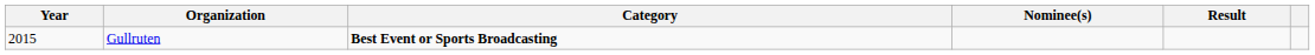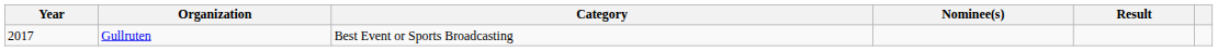 <table class="wikitable" width="75%">
 <tr>
 <th>Year</th>
 <th>Organization</th>
 <th>Category</th>
 <th>Nominee(s)</th>
 <th>Result</th>
 <th></th>
 </tr>
 <tr>
-<td>2015</td>
+<td>2017</td>
 <td><a href='#'>Gullruten</a></td>
-<td><strong>Best Event or Sports Broadcasting</strong></td>
+<td>Best Event or Sports Broadcasting</td>
 <td></td>
 <td></td>
 <td></td>
 </tr>
 </table>
